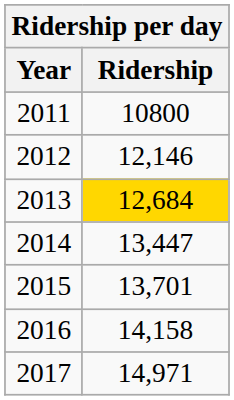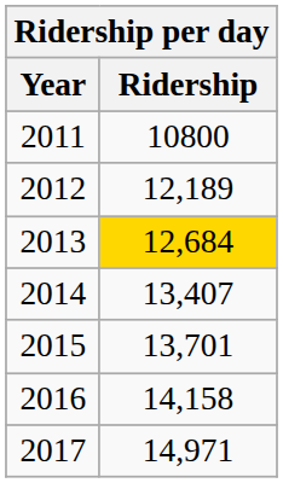 <table class="wikitable" style="margin: 1em 0.2em; text-align: center;">
 <tr style="background: #ddd;">
 <th colspan="2">Ridership per day </th>
 </tr>
 <tr>
 <th>Year</th>
 <th>Ridership</th>
 </tr>
 <tr>
 <td>2011</td>
 <td>10800</td>
 </tr>
 <tr>
 <td>2012</td>
-<td>12,146</td>
+<td>12,189</td>
 </tr>
 <tr>
 <td>2013</td>
 <td style="background: gold;">12,684</td>
 </tr>
 <tr>
 <td>2014</td>
-<td>13,447</td>
+<td>13,407</td>
 </tr>
 <tr>
 <td>2015</td>
 <td>13,701</td>
 </tr>
 <tr>
 <td>2016</td>
 <td>14,158</td>
 </tr>
 <tr>
 <td>2017</td>
 <td>14,971</td>
 </tr>
 </table>
